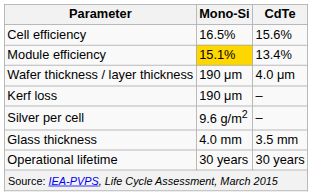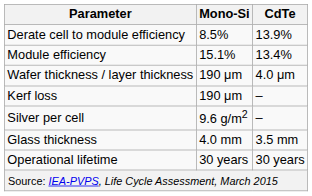 <table class="wikitable">
 <tr>
 <th>Parameter</th>
 <th>Mono-Si</th>
 <th>CdTe</th>
 </tr>
 <tr>
-<td>Cell efficiency</td>
-<td>16.5%</td>
-<td>15.6%</td>
+<td>Derate cell to module efficiency</td>
+<td>8.5%</td>
+<td>13.9%</td>
 </tr>
 <tr>
 <td>Module efficiency</td>
-<td style="background: gold;">15.1%</td>
+<td>15.1%</td>
 <td>13.4%</td>
 </tr>
 <tr>
 <td>Wafer thickness / layer thickness</td>
 <td>190 μm</td>
 <td>4.0 μm</td>
 </tr>
 <tr>
 <td>Kerf loss</td>
 <td>190 μm</td>
 <td>–</td>
 </tr>
 <tr>
 <td>Silver per cell</td>
 <td>9.6 g/m<sup>2</sup></td>
 <td>–</td>
 </tr>
 <tr>
 <td>Glass thickness</td>
 <td>4.0 mm</td>
 <td>3.5 mm</td>
 </tr>
 <tr>
 <td>Operational lifetime</td>
 <td>30 years</td>
 <td>30 years</td>
 </tr>
 <tr>
 <th colspan=3 style="font-weight: normal; font-size: 0.85em; text-align: left; padding: 6px 2px 4px 4px;">Source: <em><a href='#'>IEA-PVPS</a>, Life Cycle Assessment, March 2015</em></th>
 </tr>
 </table>
